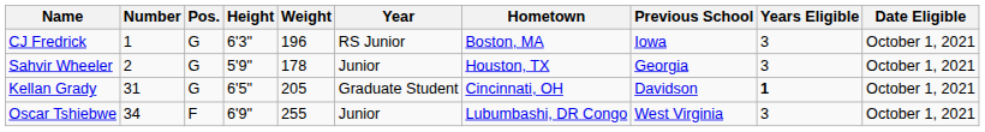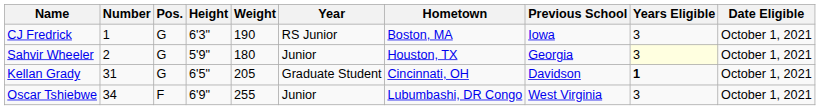 <table class="wikitable sortable">
 <tr>
 <th>Name</th>
 <th>Number</th>
 <th>Pos.</th>
 <th>Height</th>
 <th>Weight</th>
 <th>Year</th>
 <th>Hometown</th>
 <th class="unsortable">Previous School</th>
 <th>Years Eligible</th>
 <th>Date Eligible</th>
 </tr>
 <tr>
 <td><a href='#'>CJ Fredrick</a></td>
 <td>1</td>
 <td>G</td>
 <td>6'3"</td>
-<td>196</td>
+<td>190</td>
 <td>RS Junior</td>
 <td><a href='#'>Boston, MA</a></td>
 <td><a href='#'>Iowa</a></td>
 <td>3</td>
 <td>October 1, 2021</td>
 </tr>
 <tr>
 <td><a href='#'>Sahvir Wheeler</a></td>
 <td>2</td>
 <td>G</td>
 <td>5'9"</td>
-<td>178</td>
+<td>180</td>
 <td>Junior</td>
 <td><a href='#'>Houston, TX</a></td>
 <td><a href='#'>Georgia</a></td>
-<td>3</td>
+<td style="background: lightyellow;">3</td>
 <td>October 1, 2021</td>
 </tr>
 <tr>
 <td><a href='#'>Kellan Grady</a></td>
 <td>31</td>
 <td>G</td>
 <td>6'5"</td>
 <td>205</td>
 <td>Graduate Student</td>
 <td><a href='#'>Cincinnati, OH</a></td>
 <td><a href='#'>Davidson</a></td>
 <td><strong>1</strong></td>
 <td>October 1, 2021</td>
 </tr>
 <tr>
 <td><a href='#'>Oscar Tshiebwe</a></td>
 <td>34</td>
 <td>F</td>
 <td>6'9"</td>
 <td>255</td>
 <td>Junior</td>
 <td><a href='#'>Lubumbashi, DR Congo</a></td>
 <td><a href='#'>West Virginia</a></td>
 <td>3</td>
 <td>October 1, 2021</td>
 </tr>
 </table>
